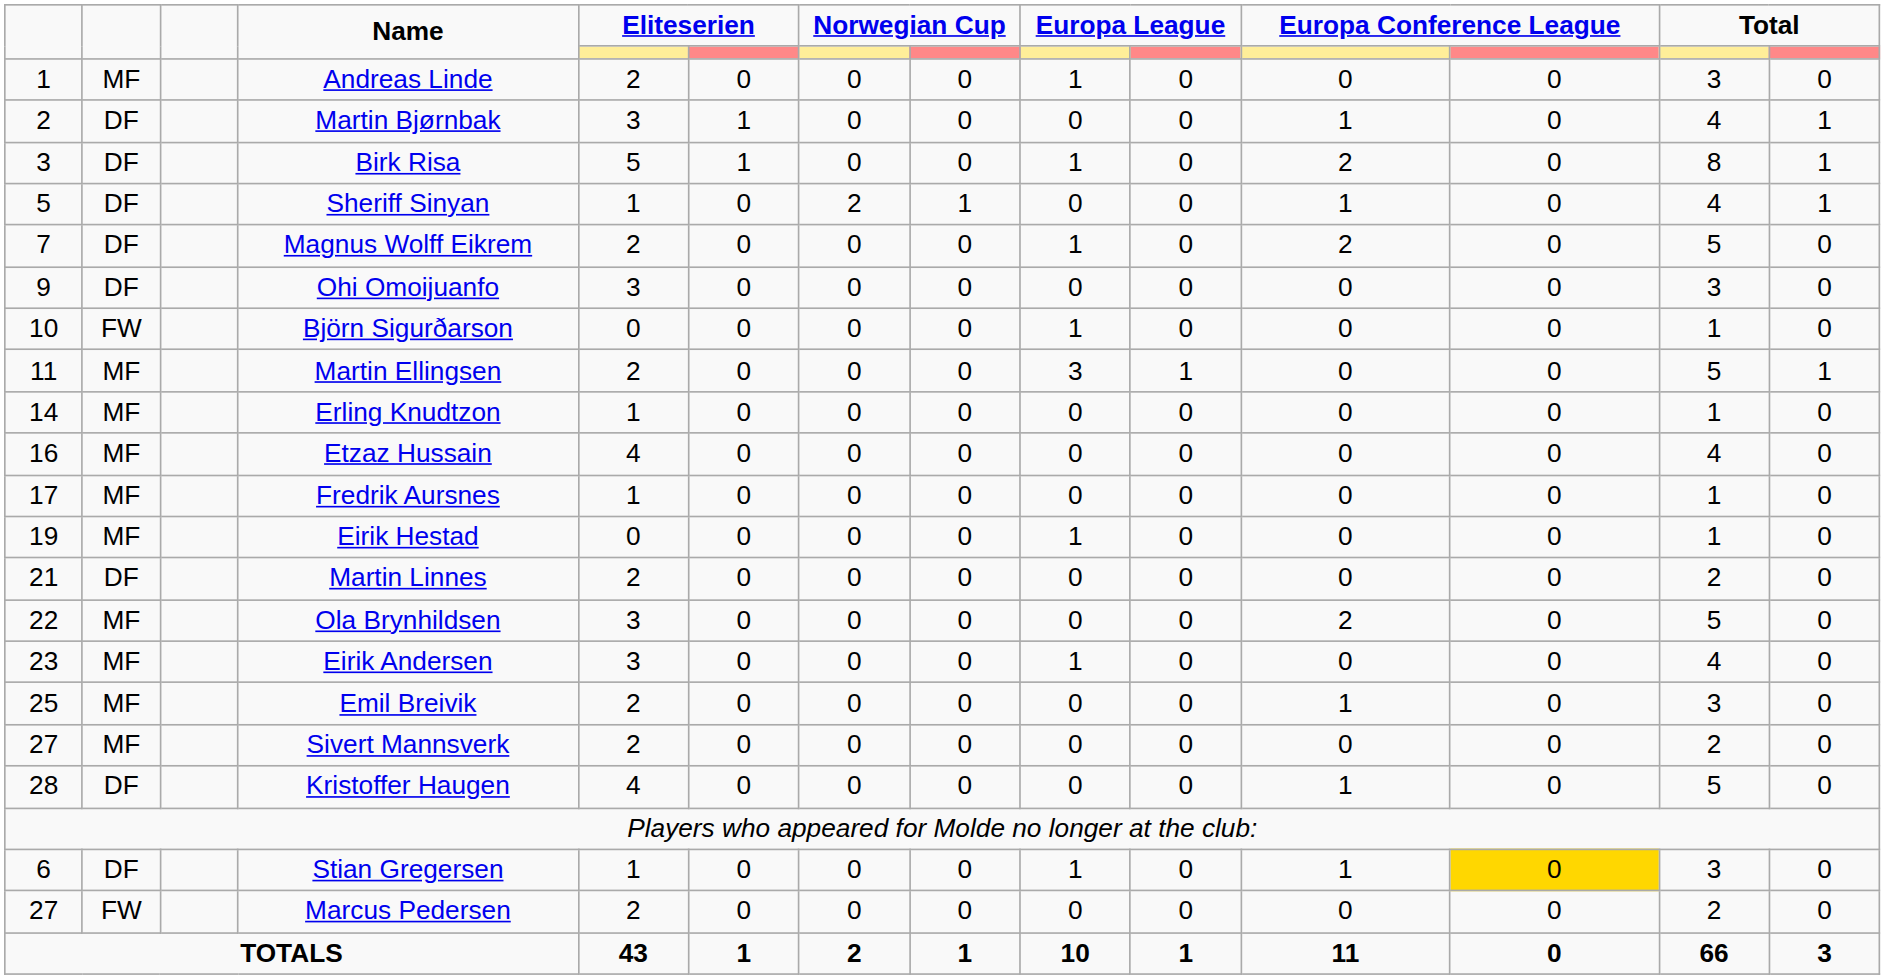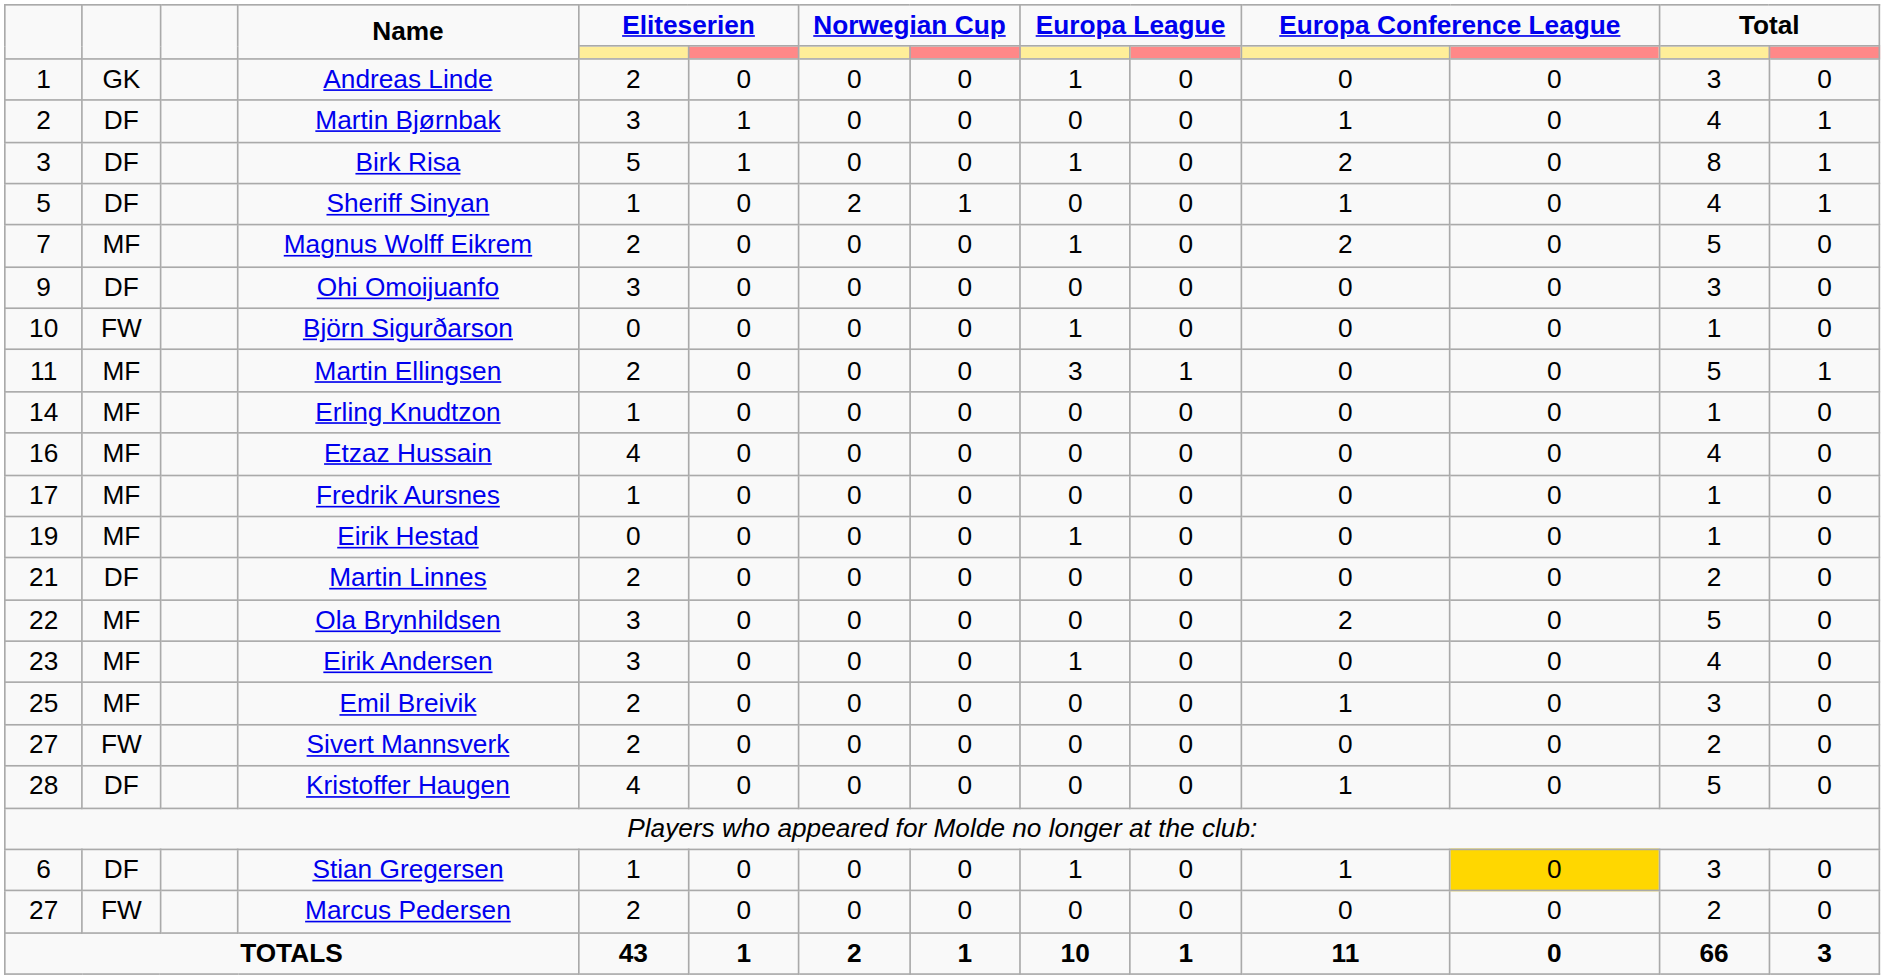 <table class="wikitable" style="font-size: 100%; text-align: center;">
 <tr>
 <td rowspan="2" width=40 align="center"><strong></strong></td>
 <td rowspan="2" width=40 align="center"><strong></strong></td>
 <td rowspan="2" width=40 align="center"><strong></strong></td>
 <td rowspan="2" width=200 align="center"><strong>Name</strong></td>
 <td colspan="2" align="center"><strong><a href='#'>Eliteserien</a></strong></td>
 <td colspan="2" align="center"><strong><a href='#'>Norwegian Cup</a></strong></td>
 <td colspan="2" align="center"><strong><a href='#'>Europa League</a></strong></td>
 <td colspan="2" align="center"><strong><a href='#'>Europa Conference League</a></strong></td>
 <td colspan="2" align="center"><strong>Total</strong></td>
 </tr>
 <tr>
 <th width=60 style="background: #FFEE99"></th>
 <th width=60 style="background: #FF8888"></th>
 <th width=60 style="background: #FFEE99"></th>
 <th width=60 style="background: #FF8888"></th>
 <th width=60 style="background: #FFEE99"></th>
 <th width=60 style="background: #FF8888"></th>
 <th width=120 style="background: #FFEE99"></th>
 <th width=120 style="background: #FF8888"></th>
 <th width=60 style="background: #FFEE99"></th>
 <th width=60 style="background: #FF8888"></th>
 </tr>
 <tr>
 <td>1</td>
-<td>MF</td>
+<td>GK</td>
 <td></td>
 <td><a href='#'>Andreas Linde</a></td>
 <td>2</td>
 <td>0</td>
 <td>0</td>
 <td>0</td>
 <td>1</td>
 <td>0</td>
 <td>0</td>
 <td>0</td>
 <td>3</td>
 <td>0</td>
 </tr>
 <tr>
 <td>2</td>
 <td>DF</td>
 <td></td>
 <td><a href='#'>Martin Bjørnbak</a></td>
 <td>3</td>
 <td>1</td>
 <td>0</td>
 <td>0</td>
 <td>0</td>
 <td>0</td>
 <td>1</td>
 <td>0</td>
 <td>4</td>
 <td>1</td>
 </tr>
 <tr>
 <td>3</td>
 <td>DF</td>
 <td></td>
 <td><a href='#'>Birk Risa</a></td>
 <td>5</td>
 <td>1</td>
 <td>0</td>
 <td>0</td>
 <td>1</td>
 <td>0</td>
 <td>2</td>
 <td>0</td>
 <td>8</td>
 <td>1</td>
 </tr>
 <tr>
 <td>5</td>
 <td>DF</td>
 <td></td>
 <td><a href='#'>Sheriff Sinyan</a></td>
 <td>1</td>
 <td>0</td>
 <td>2</td>
 <td>1</td>
 <td>0</td>
 <td>0</td>
 <td>1</td>
 <td>0</td>
 <td>4</td>
 <td>1</td>
 </tr>
 <tr>
 <td>7</td>
-<td>DF</td>
+<td>MF</td>
 <td></td>
 <td><a href='#'>Magnus Wolff Eikrem</a></td>
 <td>2</td>
 <td>0</td>
 <td>0</td>
 <td>0</td>
 <td>1</td>
 <td>0</td>
 <td>2</td>
 <td>0</td>
 <td>5</td>
 <td>0</td>
 </tr>
 <tr>
 <td>9</td>
 <td>DF</td>
 <td></td>
 <td><a href='#'>Ohi Omoijuanfo</a></td>
 <td>3</td>
 <td>0</td>
 <td>0</td>
 <td>0</td>
 <td>0</td>
 <td>0</td>
 <td>0</td>
 <td>0</td>
 <td>3</td>
 <td>0</td>
 </tr>
 <tr>
 <td>10</td>
 <td>FW</td>
 <td></td>
 <td><a href='#'>Björn Sigurðarson</a></td>
 <td>0</td>
 <td>0</td>
 <td>0</td>
 <td>0</td>
 <td>1</td>
 <td>0</td>
 <td>0</td>
 <td>0</td>
 <td>1</td>
 <td>0</td>
 </tr>
 <tr>
 <td>11</td>
 <td>MF</td>
 <td></td>
 <td><a href='#'>Martin Ellingsen</a></td>
 <td>2</td>
 <td>0</td>
 <td>0</td>
 <td>0</td>
 <td>3</td>
 <td>1</td>
 <td>0</td>
 <td>0</td>
 <td>5</td>
 <td>1</td>
 </tr>
 <tr>
 <td>14</td>
 <td>MF</td>
 <td></td>
 <td><a href='#'>Erling Knudtzon</a></td>
 <td>1</td>
 <td>0</td>
 <td>0</td>
 <td>0</td>
 <td>0</td>
 <td>0</td>
 <td>0</td>
 <td>0</td>
 <td>1</td>
 <td>0</td>
 </tr>
 <tr>
 <td>16</td>
 <td>MF</td>
 <td></td>
 <td><a href='#'>Etzaz Hussain</a></td>
 <td>4</td>
 <td>0</td>
 <td>0</td>
 <td>0</td>
 <td>0</td>
 <td>0</td>
 <td>0</td>
 <td>0</td>
 <td>4</td>
 <td>0</td>
 </tr>
 <tr>
 <td>17</td>
 <td>MF</td>
 <td></td>
 <td><a href='#'>Fredrik Aursnes</a></td>
 <td>1</td>
 <td>0</td>
 <td>0</td>
 <td>0</td>
 <td>0</td>
 <td>0</td>
 <td>0</td>
 <td>0</td>
 <td>1</td>
 <td>0</td>
 </tr>
 <tr>
 <td>19</td>
 <td>MF</td>
 <td></td>
 <td><a href='#'>Eirik Hestad</a></td>
 <td>0</td>
 <td>0</td>
 <td>0</td>
 <td>0</td>
 <td>1</td>
 <td>0</td>
 <td>0</td>
 <td>0</td>
 <td>1</td>
 <td>0</td>
 </tr>
 <tr>
 <td>21</td>
 <td>DF</td>
 <td></td>
 <td><a href='#'>Martin Linnes</a></td>
 <td>2</td>
 <td>0</td>
 <td>0</td>
 <td>0</td>
 <td>0</td>
 <td>0</td>
 <td>0</td>
 <td>0</td>
 <td>2</td>
 <td>0</td>
 </tr>
 <tr>
 <td>22</td>
 <td>MF</td>
 <td></td>
 <td><a href='#'>Ola Brynhildsen</a></td>
 <td>3</td>
 <td>0</td>
 <td>0</td>
 <td>0</td>
 <td>0</td>
 <td>0</td>
 <td>2</td>
 <td>0</td>
 <td>5</td>
 <td>0</td>
 </tr>
 <tr>
 <td>23</td>
 <td>MF</td>
 <td></td>
 <td><a href='#'>Eirik Andersen</a></td>
 <td>3</td>
 <td>0</td>
 <td>0</td>
 <td>0</td>
 <td>1</td>
 <td>0</td>
 <td>0</td>
 <td>0</td>
 <td>4</td>
 <td>0</td>
 </tr>
 <tr>
 <td>25</td>
 <td>MF</td>
 <td></td>
 <td><a href='#'>Emil Breivik</a></td>
 <td>2</td>
 <td>0</td>
 <td>0</td>
 <td>0</td>
 <td>0</td>
 <td>0</td>
 <td>1</td>
 <td>0</td>
 <td>3</td>
 <td>0</td>
 </tr>
 <tr>
 <td>27</td>
-<td>MF</td>
+<td>FW</td>
 <td></td>
 <td><a href='#'>Sivert Mannsverk</a></td>
 <td>2</td>
 <td>0</td>
 <td>0</td>
 <td>0</td>
 <td>0</td>
 <td>0</td>
 <td>0</td>
 <td>0</td>
 <td>2</td>
 <td>0</td>
 </tr>
 <tr>
 <td>28</td>
 <td>DF</td>
 <td></td>
 <td><a href='#'>Kristoffer Haugen</a></td>
 <td>4</td>
 <td>0</td>
 <td>0</td>
 <td>0</td>
 <td>0</td>
 <td>0</td>
 <td>1</td>
 <td>0</td>
 <td>5</td>
 <td>0</td>
 </tr>
 <tr>
 <td colspan="14"><em>Players who appeared for Molde no longer at the club:</em></td>
 </tr>
 <tr>
 <td>6</td>
 <td>DF</td>
 <td></td>
 <td><a href='#'>Stian Gregersen</a></td>
 <td>1</td>
 <td>0</td>
 <td>0</td>
 <td>0</td>
 <td>1</td>
 <td>0</td>
 <td>1</td>
 <td style="background: gold;">0</td>
 <td>3</td>
 <td>0</td>
 </tr>
 <tr>
 <td>27</td>
 <td>FW</td>
 <td></td>
 <td><a href='#'>Marcus Pedersen</a></td>
 <td>2</td>
 <td>0</td>
 <td>0</td>
 <td>0</td>
 <td>0</td>
 <td>0</td>
 <td>0</td>
 <td>0</td>
 <td>2</td>
 <td>0</td>
 </tr>
 <tr>
 <td colspan="4"><strong>TOTALS</strong></td>
 <td><strong>43</strong></td>
 <td><strong>1</strong></td>
 <td><strong>2</strong></td>
 <td><strong>1</strong></td>
 <td><strong>10</strong></td>
 <td><strong>1</strong></td>
 <td><strong>11</strong></td>
 <td><strong>0</strong></td>
 <td><strong>66</strong></td>
 <td><strong>3</strong></td>
 </tr>
 </table>
